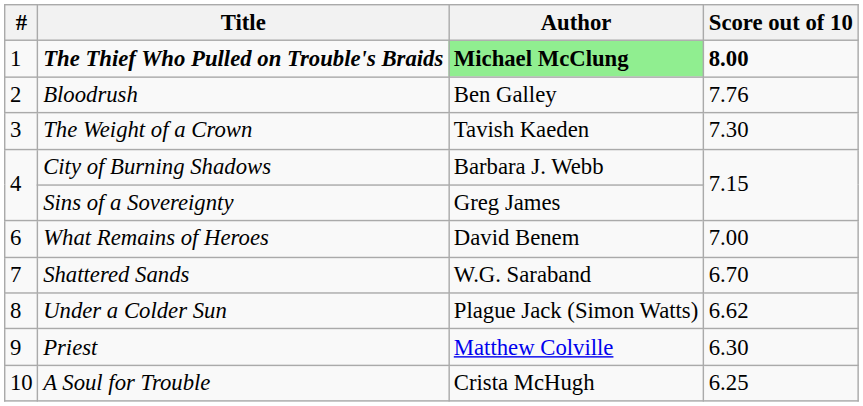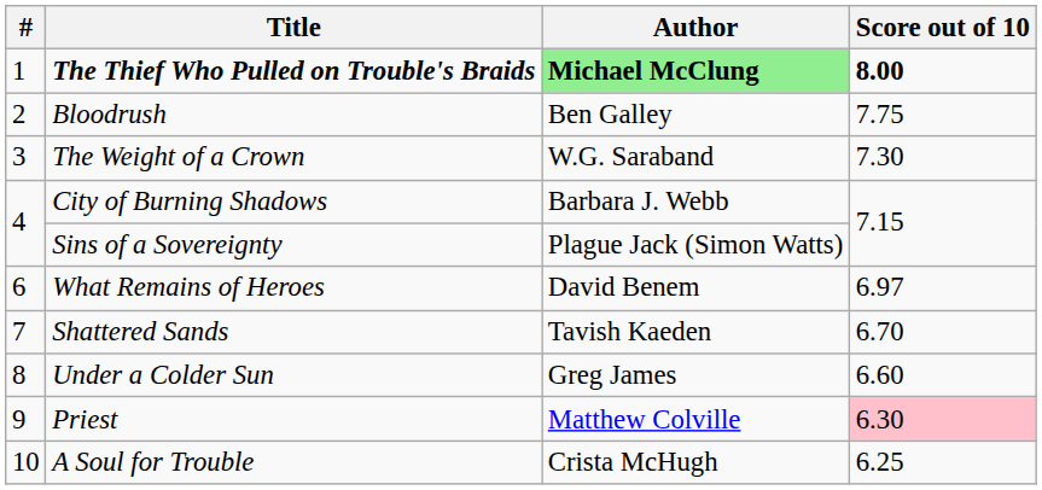 <table class="wikitable">
 <tr>
 <th>#</th>
 <th>Title</th>
 <th>Author</th>
 <th>Score out of 10</th>
 </tr>
 <tr>
 <td>1</td>
 <td><strong><em>The Thief Who Pulled on Trouble's Braids</em></strong></td>
 <td style="background: lightgreen;"><strong>Michael McClung</strong></td>
 <td><strong>8.00</strong></td>
 </tr>
 <tr>
 <td>2</td>
 <td><em>Bloodrush</em></td>
 <td>Ben Galley</td>
-<td>7.76</td>
+<td>7.75</td>
 </tr>
 <tr>
 <td>3</td>
 <td><em>The Weight of a Crown</em></td>
-<td>Tavish Kaeden</td>
+<td>W.G. Saraband</td>
 <td>7.30</td>
 </tr>
 <tr>
 <td rowspan=2>4</td>
 <td><em>City of Burning Shadows</em></td>
 <td>Barbara J. Webb</td>
 <td rowspan=2>7.15</td>
 </tr>
 <tr>
 <td><em>Sins of a Sovereignty</em></td>
-<td>Greg James</td>
+<td>Plague Jack (Simon Watts)</td>
 </tr>
 <tr>
 <td>6</td>
 <td><em>What Remains of Heroes</em></td>
 <td>David Benem</td>
-<td>7.00</td>
+<td>6.97</td>
 </tr>
 <tr>
 <td>7</td>
 <td><em>Shattered Sands</em></td>
-<td>W.G. Saraband</td>
+<td>Tavish Kaeden</td>
 <td>6.70</td>
 </tr>
 <tr>
 <td>8</td>
 <td><em>Under a Colder Sun</em></td>
-<td>Plague Jack (Simon Watts)</td>
-<td>6.62</td>
+<td>Greg James</td>
+<td>6.60</td>
 </tr>
 <tr>
 <td>9</td>
 <td><em>Priest</em></td>
 <td><a href='#'>Matthew Colville</a></td>
-<td>6.30</td>
+<td style="background: pink;">6.30</td>
 </tr>
 <tr>
 <td>10</td>
 <td><em>A Soul for Trouble</em></td>
 <td>Crista McHugh</td>
 <td>6.25</td>
 </tr>
 </table>
